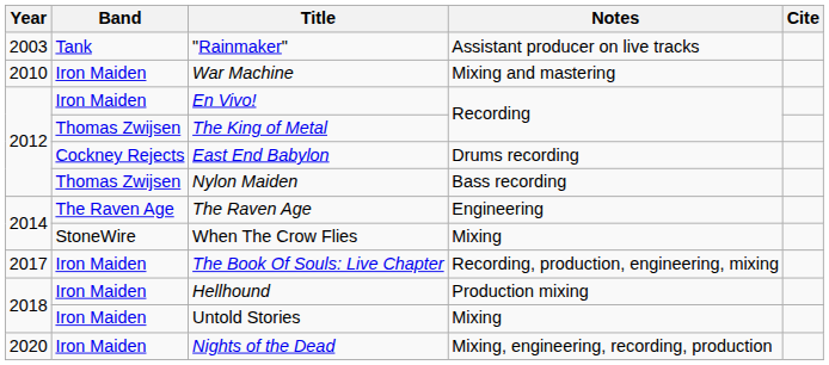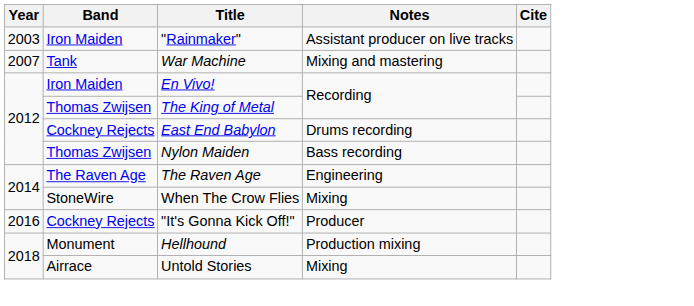 <table class="wikitable sortable">
 <tr>
 <th>Year</th>
 <th>Band</th>
 <th>Title</th>
 <th>Notes</th>
 <th>Cite</th>
 </tr>
 <tr>
 <td>2003</td>
-<td><a href='#'>Tank</a></td>
+<td><a href='#'>Iron Maiden</a></td>
 <td>"<a href='#'>Rainmaker</a>"</td>
 <td>Assistant producer on live tracks</td>
 <td></td>
 </tr>
 <tr>
-<td>2010</td>
-<td><a href='#'>Iron Maiden</a></td>
+<td>2007</td>
+<td><a href='#'>Tank</a></td>
 <td><em>War Machine</em></td>
 <td>Mixing and mastering</td>
 <td></td>
 </tr>
 <tr>
 <td rowspan="4">2012</td>
 <td><a href='#'>Iron Maiden</a></td>
 <td><a href='#'><em>En Vivo!</em></a></td>
 <td rowspan="2">Recording</td>
 <td></td>
 </tr>
 <tr>
 <td><a href='#'>Thomas Zwijsen</a></td>
 <td><em><a href='#'>The King of Metal</a></em></td>
 <td></td>
 </tr>
 <tr>
 <td><a href='#'>Cockney Rejects</a></td>
 <td><em><a href='#'>East End Babylon</a></em></td>
 <td>Drums recording</td>
 <td></td>
 </tr>
 <tr>
 <td><a href='#'>Thomas Zwijsen</a></td>
 <td><em>Nylon Maiden</em></td>
 <td>Bass recording</td>
 <td></td>
 </tr>
 <tr>
 <td rowspan="2">2014</td>
 <td><a href='#'>The Raven Age</a></td>
 <td><em>The Raven Age</em></td>
 <td>Engineering</td>
 <td></td>
 </tr>
 <tr>
 <td>StoneWire</td>
 <td>When The Crow Flies</td>
 <td>Mixing</td>
 <td></td>
 </tr>
 <tr>
-<td>2017</td>
-<td><a href='#'>Iron Maiden</a></td>
-<td><em><a href='#'>The Book Of Souls: Live Chapter</a></em></td>
-<td>Recording, production, engineering, mixing</td>
+<td>2016</td>
+<td><a href='#'>Cockney Rejects</a></td>
+<td>"It's Gonna Kick Off!"</td>
+<td>Producer</td>
 <td></td>
 </tr>
 <tr>
 <td rowspan="2">2018</td>
-<td><a href='#'>Iron Maiden</a></td>
+<td>Monument</td>
 <td><em>Hellhound</em></td>
 <td>Production mixing</td>
 <td></td>
 </tr>
 <tr>
-<td><a href='#'>Iron Maiden</a></td>
+<td>Airrace</td>
 <td>Untold Stories</td>
 <td>Mixing</td>
 <td></td>
 </tr>
-<tr>
-<td>2020</td>
-<td><a href='#'>Iron Maiden</a></td>
-<td><em><a href='#'>Nights of the Dead</a></em></td>
-<td>Mixing, engineering, recording, production</td>
-<td></td>
-</tr>
 </table>
